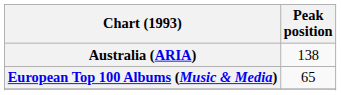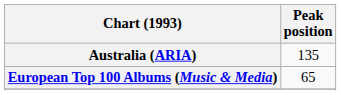 <table class="wikitable sortable plainrowheaders">
 <tr>
 <th scope="col">Chart (1993)</th>
 <th scope="col">Peak<br>position</th>
 </tr>
 <tr>
 <th scope="row">Australia (<a href='#'>ARIA</a>)</th>
-<td align="center">138</td>
+<td align="center">135</td>
 </tr>
 <tr>
 <th scope="row"><a href='#'>European Top 100 Albums</a> (<em><a href='#'>Music & Media</a></em>)</th>
 <td align="center">65</td>
 </tr>
 <tr>
 </tr>
 <tr>
 </tr>
 </table>
